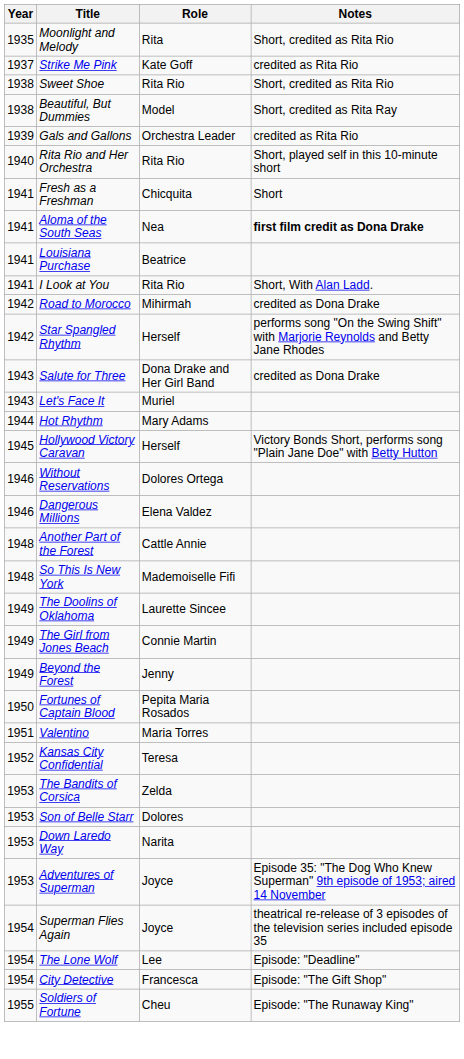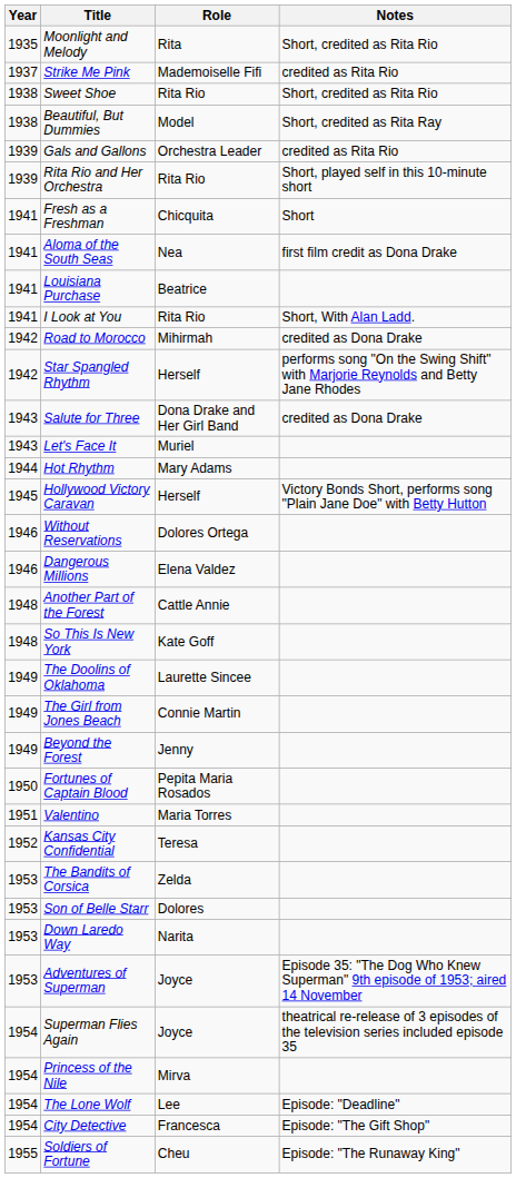 <table class="wikitable sortable">
 <tr>
 <th>Year</th>
 <th>Title</th>
 <th>Role</th>
 <th class="unsortable">Notes</th>
 </tr>
 <tr>
 <td>1935</td>
 <td><em>Moonlight and Melody</em></td>
 <td>Rita</td>
 <td>Short, credited as Rita Rio</td>
 </tr>
 <tr>
 <td>1937</td>
 <td><em><a href='#'>Strike Me Pink</a></em></td>
-<td>Kate Goff</td>
+<td>Mademoiselle Fifi</td>
 <td>credited as Rita Rio</td>
 </tr>
 <tr>
 <td>1938</td>
 <td><em>Sweet Shoe</em></td>
 <td>Rita Rio</td>
 <td>Short, credited as Rita Rio</td>
 </tr>
 <tr>
 <td>1938</td>
 <td><em>Beautiful, But Dummies</em></td>
 <td>Model</td>
 <td>Short, credited as Rita Ray</td>
 </tr>
 <tr>
 <td>1939</td>
 <td><em>Gals and Gallons</em></td>
 <td>Orchestra Leader</td>
 <td>credited as Rita Rio</td>
 </tr>
 <tr>
-<td>1940</td>
+<td>1939</td>
 <td><em>Rita Rio and Her Orchestra</em></td>
 <td>Rita Rio</td>
 <td>Short, played self in this 10-minute short</td>
 </tr>
 <tr>
 <td>1941</td>
 <td><em>Fresh as a Freshman</em></td>
 <td>Chicquita</td>
 <td>Short</td>
 </tr>
 <tr>
 <td>1941</td>
 <td><em><a href='#'>Aloma of the South Seas</a></em></td>
 <td>Nea</td>
-<td><strong>first film credit as Dona Drake</strong></td>
+<td>first film credit as Dona Drake</td>
 </tr>
 <tr>
 <td>1941</td>
 <td><em><a href='#'>Louisiana Purchase</a></em></td>
 <td>Beatrice</td>
 <td></td>
 </tr>
 <tr>
 <td>1941</td>
 <td><em>I Look at You</em></td>
 <td>Rita Rio</td>
 <td>Short, With <a href='#'>Alan Ladd</a>.</td>
 </tr>
 <tr>
 <td>1942</td>
 <td><em><a href='#'>Road to Morocco</a></em></td>
 <td>Mihirmah</td>
 <td>credited as Dona Drake</td>
 </tr>
 <tr>
 <td>1942</td>
 <td><em><a href='#'>Star Spangled Rhythm</a></em></td>
 <td>Herself</td>
 <td>performs song "On the Swing Shift" with <a href='#'>Marjorie Reynolds</a> and Betty Jane Rhodes</td>
 </tr>
 <tr>
 <td>1943</td>
 <td><em><a href='#'>Salute for Three</a></em></td>
 <td>Dona Drake and Her Girl Band</td>
 <td>credited as Dona Drake</td>
 </tr>
 <tr>
 <td>1943</td>
 <td><em><a href='#'>Let's Face It</a></em></td>
 <td>Muriel</td>
 <td></td>
 </tr>
 <tr>
 <td>1944</td>
 <td><em><a href='#'>Hot Rhythm</a></em></td>
 <td>Mary Adams</td>
 <td></td>
 </tr>
 <tr>
 <td>1945</td>
 <td><em><a href='#'>Hollywood Victory Caravan</a></em></td>
 <td>Herself</td>
 <td>Victory Bonds Short, performs song "Plain Jane Doe" with <a href='#'>Betty Hutton</a></td>
 </tr>
 <tr>
 <td>1946</td>
 <td><em><a href='#'>Without Reservations</a></em></td>
 <td>Dolores Ortega</td>
 <td></td>
 </tr>
 <tr>
 <td>1946</td>
 <td><em><a href='#'>Dangerous Millions</a></em></td>
 <td>Elena Valdez</td>
 <td></td>
 </tr>
 <tr>
 <td>1948</td>
 <td><em><a href='#'>Another Part of the Forest</a></em></td>
 <td>Cattle Annie</td>
 <td></td>
 </tr>
 <tr>
 <td>1948</td>
 <td><em><a href='#'>So This Is New York</a></em></td>
-<td>Mademoiselle Fifi</td>
+<td>Kate Goff</td>
 <td></td>
 </tr>
 <tr>
 <td>1949</td>
 <td><em><a href='#'>The Doolins of Oklahoma</a></em></td>
 <td>Laurette Sincee</td>
 <td></td>
 </tr>
 <tr>
 <td>1949</td>
 <td><em><a href='#'>The Girl from Jones Beach</a></em></td>
 <td>Connie Martin</td>
 <td></td>
 </tr>
 <tr>
 <td>1949</td>
 <td><em><a href='#'>Beyond the Forest</a></em></td>
 <td>Jenny</td>
 <td></td>
 </tr>
 <tr>
 <td>1950</td>
 <td><em><a href='#'>Fortunes of Captain Blood</a></em></td>
 <td>Pepita Maria Rosados</td>
 <td></td>
 </tr>
 <tr>
 <td>1951</td>
 <td><em><a href='#'>Valentino</a></em></td>
 <td>Maria Torres</td>
 <td></td>
 </tr>
 <tr>
 <td>1952</td>
 <td><em><a href='#'>Kansas City Confidential</a></em></td>
 <td>Teresa</td>
 <td></td>
 </tr>
 <tr>
 <td>1953</td>
 <td><em><a href='#'>The Bandits of Corsica</a></em></td>
 <td>Zelda</td>
 <td></td>
 </tr>
 <tr>
 <td>1953</td>
 <td><em><a href='#'>Son of Belle Starr</a></em></td>
 <td>Dolores</td>
 <td></td>
 </tr>
 <tr>
 <td>1953</td>
 <td><em><a href='#'>Down Laredo Way</a></em></td>
 <td>Narita</td>
 <td></td>
 </tr>
 <tr>
 <td>1953</td>
 <td><em><a href='#'>Adventures of Superman</a></em></td>
 <td>Joyce</td>
 <td>Episode 35: "The Dog Who Knew Superman" <a href='#'>9th episode of 1953; aired 14 November</a></td>
 </tr>
 <tr>
 <td>1954</td>
 <td><em>Superman Flies Again</em></td>
 <td>Joyce</td>
 <td>theatrical re-release of 3 episodes of the television series included episode 35</td>
 </tr>
 <tr>
 <td>1954</td>
+<td><em><a href='#'>Princess of the Nile</a></em></td>
+<td>Mirva</td>
+<td></td>
+</tr>
+<tr>
+<td>1954</td>
 <td><em><a href='#'>The Lone Wolf</a></em></td>
 <td>Lee</td>
 <td>Episode: "Deadline"</td>
 </tr>
 <tr>
 <td>1954</td>
 <td><em><a href='#'>City Detective</a></em></td>
 <td>Francesca</td>
 <td>Episode: "The Gift Shop"</td>
 </tr>
 <tr>
 <td>1955</td>
 <td><em><a href='#'>Soldiers of Fortune</a></em></td>
 <td>Cheu</td>
 <td>Episode: "The Runaway King"</td>
 </tr>
 </table>
